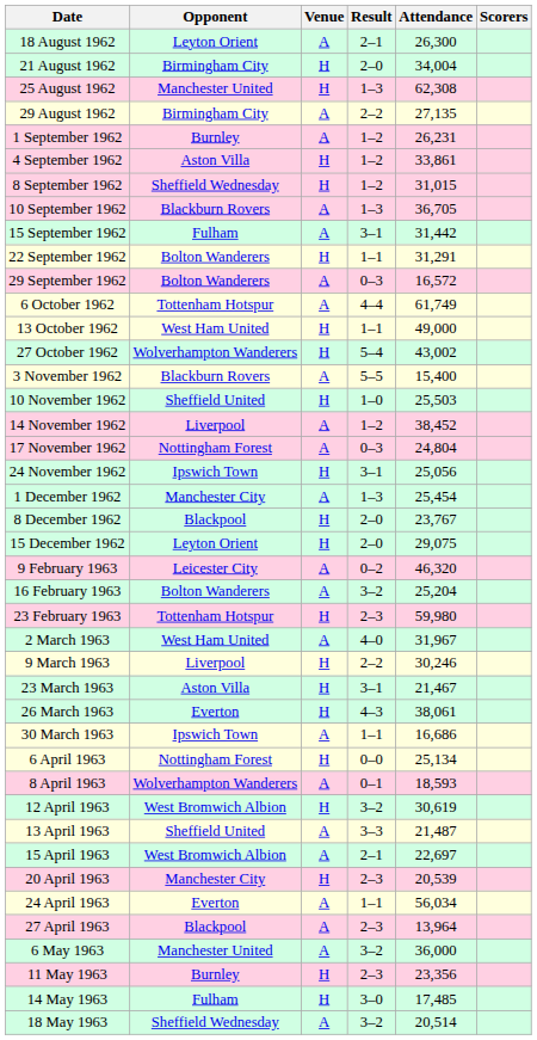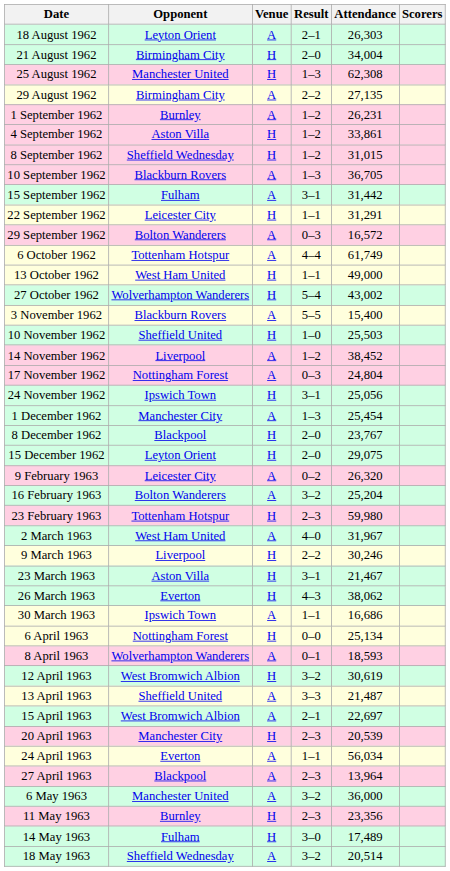 <table class="wikitable sortable" style="font-size:100%; text-align:center">
 <tr>
 <th>Date</th>
 <th>Opponent</th>
 <th>Venue</th>
 <th>Result</th>
 <th>Attendance</th>
 <th>Scorers</th>
 </tr>
 <tr style="background-color: #d0ffe3;">
 <td>18 August 1962</td>
 <td><a href='#'>Leyton Orient</a></td>
 <td><a href='#'>A</a></td>
 <td>2–1</td>
-<td>26,300</td>
+<td>26,303</td>
 <td></td>
 </tr>
 <tr style="background-color: #d0ffe3;">
 <td>21 August 1962</td>
 <td><a href='#'>Birmingham City</a></td>
 <td><a href='#'>H</a></td>
 <td>2–0</td>
 <td>34,004</td>
 <td></td>
 </tr>
 <tr style="background-color: #ffd0e3;">
 <td>25 August 1962</td>
 <td><a href='#'>Manchester United</a></td>
 <td><a href='#'>H</a></td>
 <td>1–3</td>
 <td>62,308</td>
 <td></td>
 </tr>
 <tr style="background-color: #ffffdd;">
 <td>29 August 1962</td>
 <td><a href='#'>Birmingham City</a></td>
 <td><a href='#'>A</a></td>
 <td>2–2</td>
 <td>27,135</td>
 <td></td>
 </tr>
 <tr style="background-color: #ffd0e3;">
 <td>1 September 1962</td>
 <td><a href='#'>Burnley</a></td>
 <td><a href='#'>A</a></td>
 <td>1–2</td>
 <td>26,231</td>
 <td></td>
 </tr>
 <tr style="background-color: #ffd0e3;">
 <td>4 September 1962</td>
 <td><a href='#'>Aston Villa</a></td>
 <td><a href='#'>H</a></td>
 <td>1–2</td>
 <td>33,861</td>
 <td></td>
 </tr>
 <tr style="background-color: #ffd0e3;">
 <td>8 September 1962</td>
 <td><a href='#'>Sheffield Wednesday</a></td>
 <td><a href='#'>H</a></td>
 <td>1–2</td>
 <td>31,015</td>
 <td></td>
 </tr>
 <tr style="background-color: #ffd0e3;">
 <td>10 September 1962</td>
 <td><a href='#'>Blackburn Rovers</a></td>
 <td><a href='#'>A</a></td>
 <td>1–3</td>
 <td>36,705</td>
 <td></td>
 </tr>
 <tr style="background-color: #d0ffe3;">
 <td>15 September 1962</td>
 <td><a href='#'>Fulham</a></td>
 <td><a href='#'>A</a></td>
 <td>3–1</td>
 <td>31,442</td>
 <td></td>
 </tr>
 <tr style="background-color: #ffffdd;">
 <td>22 September 1962</td>
-<td><a href='#'>Bolton Wanderers</a></td>
+<td><a href='#'>Leicester City</a></td>
 <td><a href='#'>H</a></td>
 <td>1–1</td>
 <td>31,291</td>
 <td></td>
 </tr>
 <tr style="background-color: #ffd0e3;">
 <td>29 September 1962</td>
 <td><a href='#'>Bolton Wanderers</a></td>
 <td><a href='#'>A</a></td>
 <td>0–3</td>
 <td>16,572</td>
 <td></td>
 </tr>
 <tr style="background-color: #ffffdd;">
 <td>6 October 1962</td>
 <td><a href='#'>Tottenham Hotspur</a></td>
 <td><a href='#'>A</a></td>
 <td>4–4</td>
 <td>61,749</td>
 <td></td>
 </tr>
 <tr style="background-color: #ffffdd;">
 <td>13 October 1962</td>
 <td><a href='#'>West Ham United</a></td>
 <td><a href='#'>H</a></td>
 <td>1–1</td>
 <td>49,000</td>
 <td></td>
 </tr>
 <tr style="background-color: #d0ffe3;">
 <td>27 October 1962</td>
 <td><a href='#'>Wolverhampton Wanderers</a></td>
 <td><a href='#'>H</a></td>
 <td>5–4</td>
 <td>43,002</td>
 <td></td>
 </tr>
 <tr style="background-color: #ffffdd;">
 <td>3 November 1962</td>
 <td><a href='#'>Blackburn Rovers</a></td>
 <td><a href='#'>A</a></td>
 <td>5–5</td>
 <td>15,400</td>
 <td></td>
 </tr>
 <tr style="background-color: #d0ffe3;">
 <td>10 November 1962</td>
 <td><a href='#'>Sheffield United</a></td>
 <td><a href='#'>H</a></td>
 <td>1–0</td>
 <td>25,503</td>
 <td></td>
 </tr>
 <tr style="background-color: #ffd0e3;">
 <td>14 November 1962</td>
 <td><a href='#'>Liverpool</a></td>
 <td><a href='#'>A</a></td>
 <td>1–2</td>
 <td>38,452</td>
 <td></td>
 </tr>
 <tr style="background-color: #ffd0e3;">
 <td>17 November 1962</td>
 <td><a href='#'>Nottingham Forest</a></td>
 <td><a href='#'>A</a></td>
 <td>0–3</td>
 <td>24,804</td>
 <td></td>
 </tr>
 <tr style="background-color: #d0ffe3;">
 <td>24 November 1962</td>
 <td><a href='#'>Ipswich Town</a></td>
 <td><a href='#'>H</a></td>
 <td>3–1</td>
 <td>25,056</td>
 <td></td>
 </tr>
 <tr style="background-color: #d0ffe3;">
 <td>1 December 1962</td>
 <td><a href='#'>Manchester City</a></td>
 <td><a href='#'>A</a></td>
 <td>1–3</td>
 <td>25,454</td>
 <td></td>
 </tr>
 <tr style="background-color: #d0ffe3;">
 <td>8 December 1962</td>
 <td><a href='#'>Blackpool</a></td>
 <td><a href='#'>H</a></td>
 <td>2–0</td>
 <td>23,767</td>
 <td></td>
 </tr>
 <tr style="background-color: #d0ffe3;">
 <td>15 December 1962</td>
 <td><a href='#'>Leyton Orient</a></td>
 <td><a href='#'>H</a></td>
 <td>2–0</td>
 <td>29,075</td>
 <td></td>
 </tr>
 <tr style="background-color: #ffd0e3;">
 <td>9 February 1963</td>
 <td><a href='#'>Leicester City</a></td>
 <td><a href='#'>A</a></td>
 <td>0–2</td>
-<td>46,320</td>
+<td>26,320</td>
 <td></td>
 </tr>
 <tr style="background-color: #d0ffe3;">
 <td>16 February 1963</td>
 <td><a href='#'>Bolton Wanderers</a></td>
 <td><a href='#'>A</a></td>
 <td>3–2</td>
 <td>25,204</td>
 <td></td>
 </tr>
 <tr style="background-color: #ffd0e3;">
 <td>23 February 1963</td>
 <td><a href='#'>Tottenham Hotspur</a></td>
 <td><a href='#'>H</a></td>
 <td>2–3</td>
 <td>59,980</td>
 <td></td>
 </tr>
 <tr style="background-color: #d0ffe3;">
 <td>2 March 1963</td>
 <td><a href='#'>West Ham United</a></td>
 <td><a href='#'>A</a></td>
 <td>4–0</td>
 <td>31,967</td>
 <td></td>
 </tr>
 <tr style="background-color: #ffffdd;">
 <td>9 March 1963</td>
 <td><a href='#'>Liverpool</a></td>
 <td><a href='#'>H</a></td>
 <td>2–2</td>
 <td>30,246</td>
 <td></td>
 </tr>
 <tr style="background-color: #d0ffe3;">
 <td>23 March 1963</td>
 <td><a href='#'>Aston Villa</a></td>
 <td><a href='#'>H</a></td>
 <td>3–1</td>
 <td>21,467</td>
 <td></td>
 </tr>
 <tr style="background-color: #d0ffe3;">
 <td>26 March 1963</td>
 <td><a href='#'>Everton</a></td>
 <td><a href='#'>H</a></td>
 <td>4–3</td>
-<td>38,061</td>
+<td>38,062</td>
 <td></td>
 </tr>
 <tr style="background-color: #ffffdd;">
 <td>30 March 1963</td>
 <td><a href='#'>Ipswich Town</a></td>
 <td><a href='#'>A</a></td>
 <td>1–1</td>
 <td>16,686</td>
 <td></td>
 </tr>
 <tr style="background-color: #ffffdd;">
 <td>6 April 1963</td>
 <td><a href='#'>Nottingham Forest</a></td>
 <td><a href='#'>H</a></td>
 <td>0–0</td>
 <td>25,134</td>
 <td></td>
 </tr>
 <tr style="background-color: #ffd0e3;">
 <td>8 April 1963</td>
 <td><a href='#'>Wolverhampton Wanderers</a></td>
 <td><a href='#'>A</a></td>
 <td>0–1</td>
 <td>18,593</td>
 <td></td>
 </tr>
 <tr style="background-color: #d0ffe3;">
 <td>12 April 1963</td>
 <td><a href='#'>West Bromwich Albion</a></td>
 <td><a href='#'>H</a></td>
 <td>3–2</td>
 <td>30,619</td>
 <td></td>
 </tr>
 <tr style="background-color: #ffffdd;">
 <td>13 April 1963</td>
 <td><a href='#'>Sheffield United</a></td>
 <td><a href='#'>A</a></td>
 <td>3–3</td>
 <td>21,487</td>
 <td></td>
 </tr>
 <tr style="background-color: #d0ffe3;">
 <td>15 April 1963</td>
 <td><a href='#'>West Bromwich Albion</a></td>
 <td><a href='#'>A</a></td>
 <td>2–1</td>
 <td>22,697</td>
 <td></td>
 </tr>
 <tr style="background-color: #ffd0e3;">
 <td>20 April 1963</td>
 <td><a href='#'>Manchester City</a></td>
 <td><a href='#'>H</a></td>
 <td>2–3</td>
 <td>20,539</td>
 <td></td>
 </tr>
 <tr style="background-color: #ffffdd;">
 <td>24 April 1963</td>
 <td><a href='#'>Everton</a></td>
 <td><a href='#'>A</a></td>
 <td>1–1</td>
 <td>56,034</td>
 <td></td>
 </tr>
 <tr style="background-color: #ffd0e3;">
 <td>27 April 1963</td>
 <td><a href='#'>Blackpool</a></td>
 <td><a href='#'>A</a></td>
 <td>2–3</td>
 <td>13,964</td>
 <td></td>
 </tr>
 <tr style="background-color: #d0ffe3;">
 <td>6 May 1963</td>
 <td><a href='#'>Manchester United</a></td>
 <td><a href='#'>A</a></td>
 <td>3–2</td>
 <td>36,000</td>
 <td></td>
 </tr>
 <tr style="background-color: #ffd0e3;">
 <td>11 May 1963</td>
 <td><a href='#'>Burnley</a></td>
 <td><a href='#'>H</a></td>
 <td>2–3</td>
 <td>23,356</td>
 <td></td>
 </tr>
 <tr style="background-color: #d0ffe3;">
 <td>14 May 1963</td>
 <td><a href='#'>Fulham</a></td>
 <td><a href='#'>H</a></td>
 <td>3–0</td>
-<td>17,485</td>
+<td>17,489</td>
 <td></td>
 </tr>
 <tr style="background-color: #d0ffe3;">
 <td>18 May 1963</td>
 <td><a href='#'>Sheffield Wednesday</a></td>
 <td><a href='#'>A</a></td>
 <td>3–2</td>
 <td>20,514</td>
 <td></td>
 </tr>
 </table>
